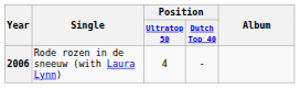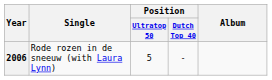 <table class="wikitable">
 <tr>
 <th width="30" rowspan="2">Year</th>
 <th width="150" rowspan="2">Single</th>
 <th colspan="2">Position</th>
 <th width="100" rowspan="2">Album</th>
 </tr>
 <tr>
 <th width="40"><small><a href='#'>Ultratop 50</a></small></th>
 <th width="40"><small><a href='#'>Dutch Top 40</a></small></th>
 </tr>
 <tr>
 <th>2006</th>
 <td>Rode rozen in de sneeuw (with <a href='#'>Laura Lynn</a>)</td>
-<td align="center">4</td>
+<td align="center">5</td>
 <td align="center">-</td>
 <td align="left"></td>
 </tr>
 </table>
